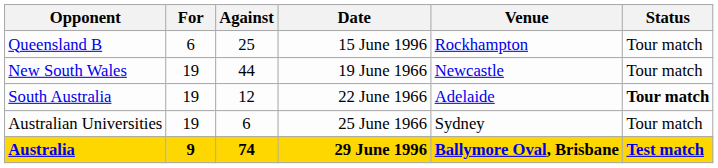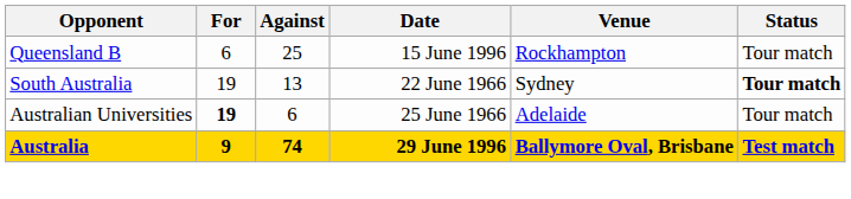 <table class=wikitable>
 <tr>
 <th>Opponent</th>
 <th>For</th>
 <th>Against</th>
 <th>Date</th>
 <th>Venue</th>
 <th>Status</th>
 </tr>
 <tr bgcolor=#fdfdfd>
 <td><a href='#'>Queensland B</a></td>
 <td align=center width=40>6</td>
 <td align=center width=40>25</td>
 <td width=140 align=right>15 June 1996</td>
 <td><a href='#'>Rockhampton</a></td>
 <td>Tour match</td>
 </tr>
 <tr bgcolor=#fdfdfd>
-<td><a href='#'>New South Wales</a></td>
-<td align=center width=40>19</td>
-<td align=center width=40>44</td>
-<td width=140 align=right>19 June 1966</td>
-<td><a href='#'>Newcastle</a></td>
-<td>Tour match</td>
-</tr>
-<tr bgcolor=#fdfdfd>
 <td><a href='#'>South Australia</a></td>
 <td align=center width=40>19</td>
-<td align=center width=40>12</td>
+<td align=center width=40>13</td>
 <td width=140 align=right>22 June 1966</td>
-<td><a href='#'>Adelaide</a></td>
+<td>Sydney</td>
 <td><strong>Tour match</strong></td>
 </tr>
 <tr bgcolor=#fdfdfd>
 <td>Australian Universities</td>
-<td align=center width=40>19</td>
+<td align=center width=40><strong>19</strong></td>
 <td align=center width=40>6</td>
 <td width=140 align=right>25 June 1966</td>
-<td>Sydney</td>
+<td><a href='#'>Adelaide</a></td>
 <td>Tour match</td>
 </tr>
 <tr bgcolor=gold>
 <td><strong><a href='#'>Australia</a></strong></td>
 <td align=center width=40><strong>9</strong></td>
 <td align=center width=40><strong>74</strong></td>
 <td width=140 align=right><strong>29 June 1996</strong></td>
 <td><strong><a href='#'>Ballymore Oval</a>, Brisbane</strong></td>
 <td><strong><a href='#'>Test match</a></strong></td>
 </tr>
 </table>
